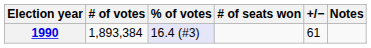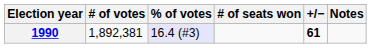 <table class=wikitable>
 <tr>
 <th>Election year</th>
 <th># of votes</th>
 <th>% of votes</th>
 <th># of seats won</th>
 <th>+/−</th>
 <th>Notes</th>
 </tr>
 <tr>
 <th><strong><a href='#'>1990</a></strong></th>
-<td>1,893,384</td>
+<td>1,892,381</td>
 <td style="background: lavender;">16.4 (#3)</td>
 <td></td>
-<td> 61</td>
+<td><strong> 61</strong></td>
 <td></td>
 </tr>
 </table>
